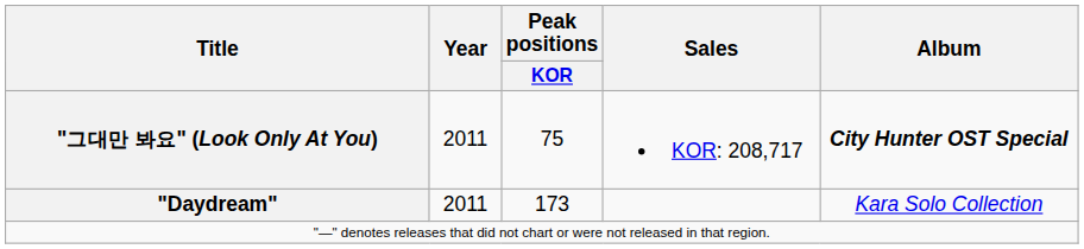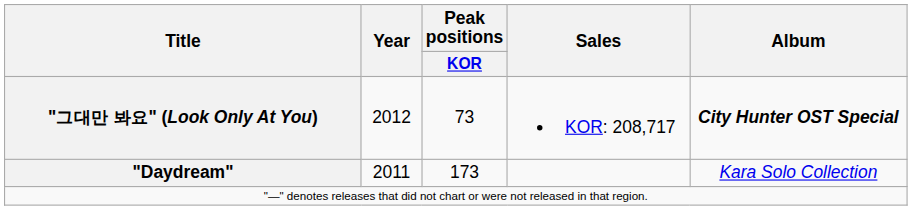 <table class="wikitable plainrowheaders" style="text-align:center">
 <tr>
 <th rowspan="2" scope="col" style="width:20em">Title</th>
 <th rowspan="2" scope="col" style="width:3em">Year</th>
 <th scope="col">Peak positions</th>
 <th rowspan="2" style="width:10em">Sales</th>
 <th rowspan="2" scope="col" style="width:12em">Album</th>
 </tr>
 <tr>
 <th scope="col" style="width:4em;font-size:90%"><a href='#'>KOR</a><br></th>
 </tr>
 <tr>
 <th scope="row">"그대만 봐요" (<em>Look Only At You</em>)</th>
-<td>2011</td>
-<td>75</td>
+<td>2012</td>
+<td>73</td>
 <td><br><ul><li><a href='#'>KOR</a>: 208,717 </li></ul></td>
 <td><strong><em>City Hunter OST Special</em></strong></td>
 </tr>
 <tr>
 <th scope="row">"Daydream"</th>
 <td>2011</td>
 <td>173</td>
 <td></td>
 <td><em><a href='#'>Kara Solo Collection</a></em></td>
 </tr>
 <tr>
 <td colspan="15" style="text-align:center; font-size:8pt">"—" denotes releases that did not chart or were not released in that region.</td>
 </tr>
 </table>
